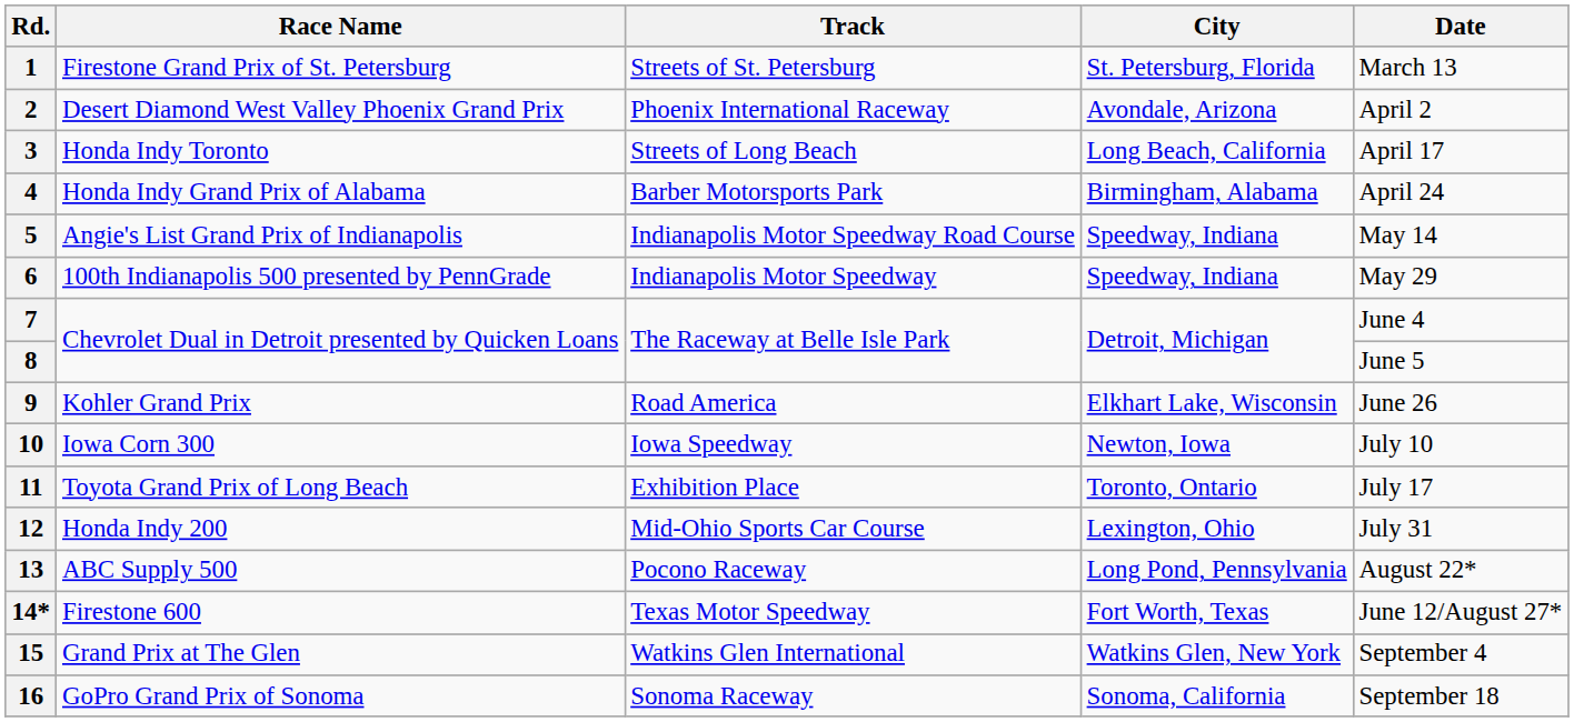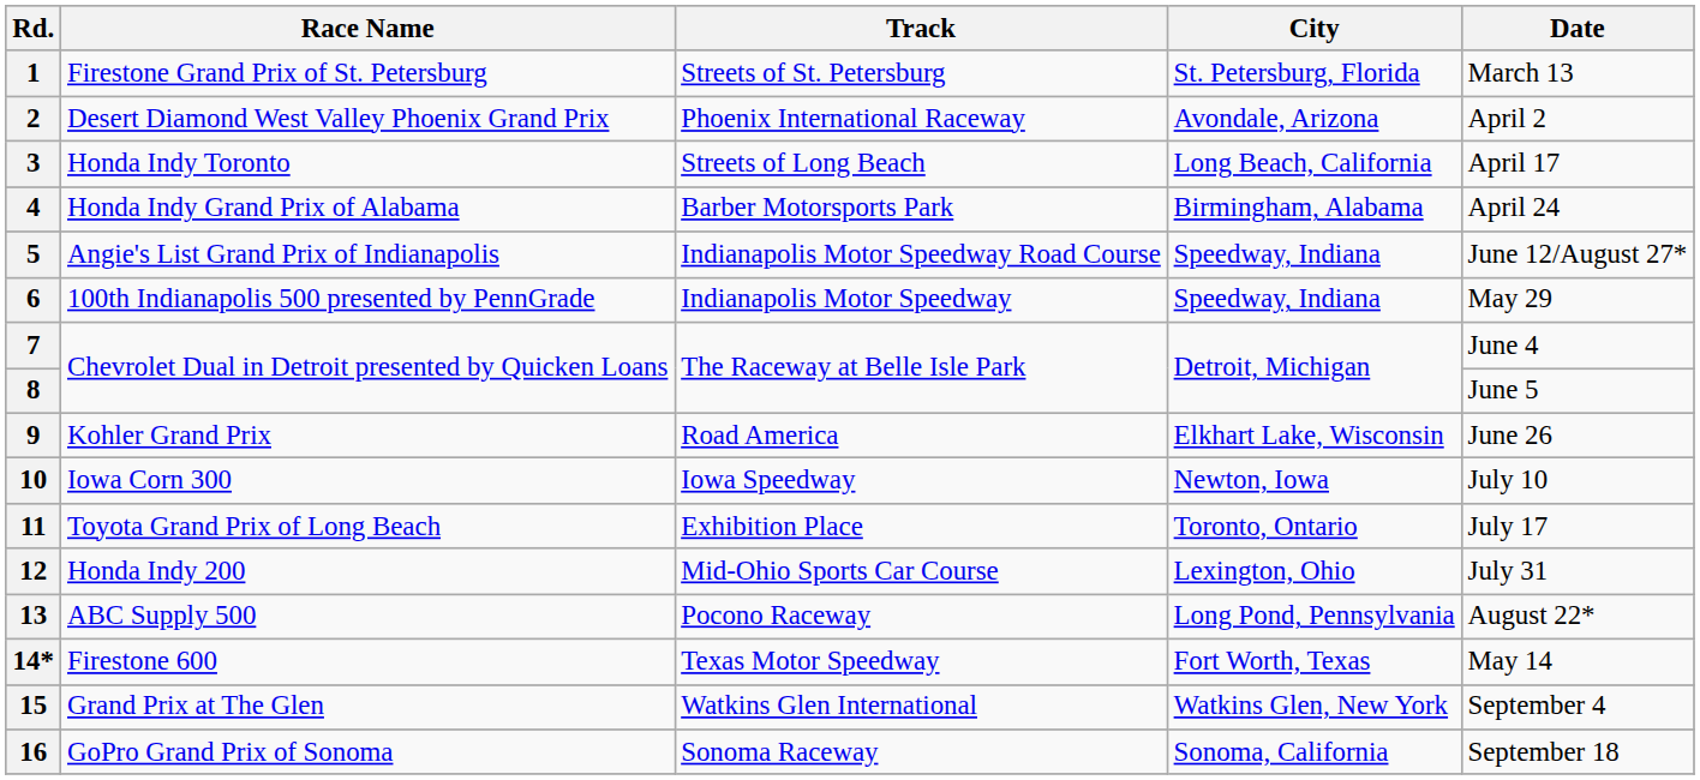 <table class="wikitable" style="font-size: 85%">
 <tr>
 <th>Rd.</th>
 <th>Race Name</th>
 <th>Track</th>
 <th>City</th>
 <th>Date</th>
 </tr>
 <tr>
 <th>1</th>
 <td><a href='#'>Firestone Grand Prix of St. Petersburg</a></td>
 <td> <a href='#'>Streets of St. Petersburg</a></td>
 <td><a href='#'>St. Petersburg, Florida</a></td>
 <td>March 13</td>
 </tr>
 <tr>
 <th>2</th>
 <td><a href='#'>Desert Diamond West Valley Phoenix Grand Prix</a></td>
 <td> <a href='#'>Phoenix International Raceway</a></td>
 <td><a href='#'>Avondale, Arizona</a></td>
 <td>April 2</td>
 </tr>
 <tr>
 <th>3</th>
 <td><a href='#'>Honda Indy Toronto</a></td>
 <td> <a href='#'>Streets of Long Beach</a></td>
 <td><a href='#'>Long Beach, California</a></td>
 <td>April 17</td>
 </tr>
 <tr>
 <th>4</th>
 <td><a href='#'>Honda Indy Grand Prix of Alabama</a></td>
 <td> <a href='#'>Barber Motorsports Park</a></td>
 <td><a href='#'>Birmingham, Alabama</a></td>
 <td>April 24</td>
 </tr>
 <tr>
 <th>5</th>
 <td><a href='#'>Angie's List Grand Prix of Indianapolis</a></td>
 <td> <a href='#'>Indianapolis Motor Speedway Road Course</a></td>
 <td><a href='#'>Speedway, Indiana</a></td>
-<td>May 14</td>
+<td>June 12/August 27*</td>
 </tr>
 <tr>
 <th>6</th>
 <td><a href='#'>100th Indianapolis 500 presented by PennGrade</a></td>
 <td> <a href='#'>Indianapolis Motor Speedway</a></td>
 <td><a href='#'>Speedway, Indiana</a></td>
 <td>May 29</td>
 </tr>
 <tr>
 <th>7</th>
 <td rowspan="2"><a href='#'>Chevrolet Dual in Detroit presented by Quicken Loans</a></td>
 <td rowspan="2"> <a href='#'>The Raceway at Belle Isle Park</a></td>
 <td rowspan="2"><a href='#'>Detroit, Michigan</a></td>
 <td>June 4</td>
 </tr>
 <tr>
 <th>8</th>
 <td>June 5</td>
 </tr>
 <tr>
 <th>9</th>
 <td><a href='#'>Kohler Grand Prix</a></td>
 <td> <a href='#'>Road America</a></td>
 <td><a href='#'>Elkhart Lake, Wisconsin</a></td>
 <td>June 26</td>
 </tr>
 <tr>
 <th>10</th>
 <td><a href='#'>Iowa Corn 300</a></td>
 <td> <a href='#'>Iowa Speedway</a></td>
 <td><a href='#'>Newton, Iowa</a></td>
 <td>July 10</td>
 </tr>
 <tr>
 <th>11</th>
 <td><a href='#'>Toyota Grand Prix of Long Beach</a></td>
 <td> <a href='#'>Exhibition Place</a></td>
 <td><a href='#'>Toronto, Ontario</a></td>
 <td>July 17</td>
 </tr>
 <tr>
 <th>12</th>
 <td><a href='#'>Honda Indy 200</a></td>
 <td> <a href='#'>Mid-Ohio Sports Car Course</a></td>
 <td><a href='#'>Lexington, Ohio</a></td>
 <td>July 31</td>
 </tr>
 <tr>
 <th>13</th>
 <td><a href='#'>ABC Supply 500</a></td>
 <td> <a href='#'>Pocono Raceway</a></td>
 <td><a href='#'>Long Pond, Pennsylvania</a></td>
 <td>August 22*</td>
 </tr>
 <tr>
 <th>14*</th>
 <td><a href='#'>Firestone 600</a></td>
 <td> <a href='#'>Texas Motor Speedway</a></td>
 <td><a href='#'>Fort Worth, Texas</a></td>
-<td>June 12/August 27*</td>
+<td>May 14</td>
 </tr>
 <tr>
 <th>15</th>
 <td><a href='#'>Grand Prix at The Glen</a></td>
 <td> <a href='#'>Watkins Glen International</a></td>
 <td><a href='#'>Watkins Glen, New York</a></td>
 <td>September 4</td>
 </tr>
 <tr>
 <th>16</th>
 <td><a href='#'>GoPro Grand Prix of Sonoma</a></td>
 <td> <a href='#'>Sonoma Raceway</a></td>
 <td><a href='#'>Sonoma, California</a></td>
 <td>September 18</td>
 </tr>
 </table>
